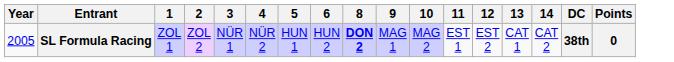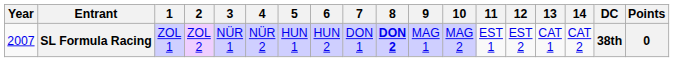 <table class="wikitable" style="text-align:center; font-size:85%">
 <tr>
 <th>Year</th>
 <th>Entrant</th>
 <th>1</th>
 <th>2</th>
 <th>3</th>
 <th>4</th>
 <th>5</th>
 <th>6</th>
+<th>7</th>
 <th>8</th>
 <th>9</th>
 <th>10</th>
 <th>11</th>
 <th>12</th>
 <th>13</th>
 <th>14</th>
 <th>DC</th>
 <th>Points</th>
 </tr>
 <tr>
-<td><a href='#'>2005</a></td>
+<td><a href='#'>2007</a></td>
 <th nowrap>SL Formula Racing</th>
 <td style="background:#cfcfff;"><a href='#'>ZOL<br>1</a><br></td>
 <td style="background:#efcfff;"><a href='#'>ZOL<br>2</a><br></td>
 <td style="background:#cfcfff;"><a href='#'>NÜR<br>1</a><br></td>
 <td style="background:#cfcfff;"><a href='#'>NÜR<br>2</a><br></td>
 <td style="background:#cfcfff;"><a href='#'>HUN<br>1</a><br></td>
 <td style="background:#cfcfff;"><a href='#'>HUN<br>2</a><br></td>
+<td style="background:#cfcfff;"><a href='#'>DON<br>1</a><br></td>
 <td style="background:#cfcfff;"><strong><a href='#'>DON<br>2</a><br></strong></td>
 <td style="background:#cfcfff;"><a href='#'>MAG<br>1</a><br></td>
 <td style="background:#cfcfff;"><a href='#'>MAG<br>2</a><br></td>
 <td style="background:#;"><a href='#'>EST<br>1</a><br></td>
 <td style="background:#;"><a href='#'>EST<br>2</a><br></td>
 <td style="background:#;"><a href='#'>CAT<br>1</a><br></td>
 <td style="background:#;"><a href='#'>CAT<br>2</a><br></td>
 <th>38th</th>
 <th>0</th>
 </tr>
 </table>
